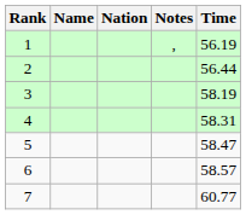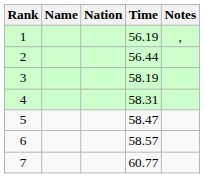 <table class="wikitable sortable" style="text-align:center">
 <tr>
 <th scope="col">Rank</th>
 <th scope="col">Name</th>
 <th scope="col">Nation</th>
+<th scope="col">Time</th>
 <th scope="col">Notes</th>
-<th scope="col">Time</th>
 </tr>
 <tr bgcolor=ccffcc>
 <td>1</td>
 <td style="text-align:left"></td>
 <td style="text-align:left"></td>
+<td>56.19</td>
 <td>, </td>
-<td>56.19</td>
 </tr>
 <tr bgcolor=ccffcc>
 <td>2</td>
 <td style="text-align:left"></td>
 <td style="text-align:left"></td>
+<td>56.44</td>
 <td></td>
-<td>56.44</td>
 </tr>
 <tr bgcolor=ccffcc>
 <td>3</td>
 <td style="text-align:left"></td>
 <td style="text-align:left"></td>
+<td>58.19</td>
 <td></td>
-<td>58.19</td>
 </tr>
 <tr bgcolor=ccffcc>
 <td>4</td>
 <td style="text-align:left"></td>
 <td style="text-align:left"></td>
+<td>58.31</td>
 <td></td>
-<td>58.31</td>
 </tr>
 <tr>
 <td>5</td>
 <td style="text-align:left"></td>
 <td style="text-align:left"></td>
+<td>58.47</td>
 <td></td>
-<td>58.47</td>
 </tr>
 <tr>
 <td>6</td>
 <td style="text-align:left"></td>
 <td style="text-align:left"></td>
+<td>58.57</td>
 <td></td>
-<td>58.57</td>
 </tr>
 <tr>
 <td>7</td>
 <td style="text-align:left"></td>
 <td style="text-align:left"></td>
+<td>60.77</td>
 <td></td>
-<td>60.77</td>
 </tr>
 </table>
